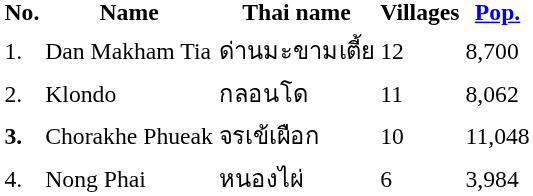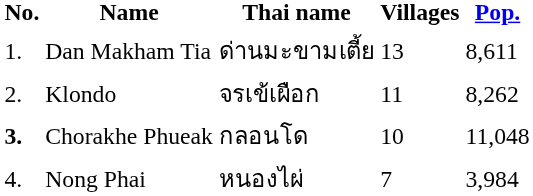 <table>
 <tr>
 <th>No.</th>
 <th>Name</th>
 <th>Thai name</th>
 <th>Villages</th>
 <th><a href='#'>Pop.</a></th>
 </tr>
 <tr>
 <td>1.</td>
 <td>Dan Makham Tia</td>
 <td>ด่านมะขามเตี้ย</td>
-<td>12</td>
-<td>8,700</td>
+<td>13</td>
+<td>8,611</td>
 <td></td>
 </tr>
 <tr>
 <td>2.</td>
 <td>Klondo</td>
-<td>กลอนโด</td>
+<td>จรเข้เผือก</td>
 <td>11</td>
-<td>8,062</td>
+<td>8,262</td>
 <td></td>
 </tr>
 <tr>
 <td><strong>3.</strong></td>
 <td>Chorakhe Phueak</td>
-<td>จรเข้เผือก</td>
+<td>กลอนโด</td>
 <td>10</td>
 <td>11,048</td>
 <td></td>
 </tr>
 <tr>
 <td>4.</td>
 <td>Nong Phai</td>
 <td>หนองไผ่</td>
-<td>6</td>
+<td>7</td>
 <td>3,984</td>
 <td></td>
 </tr>
 </table>
